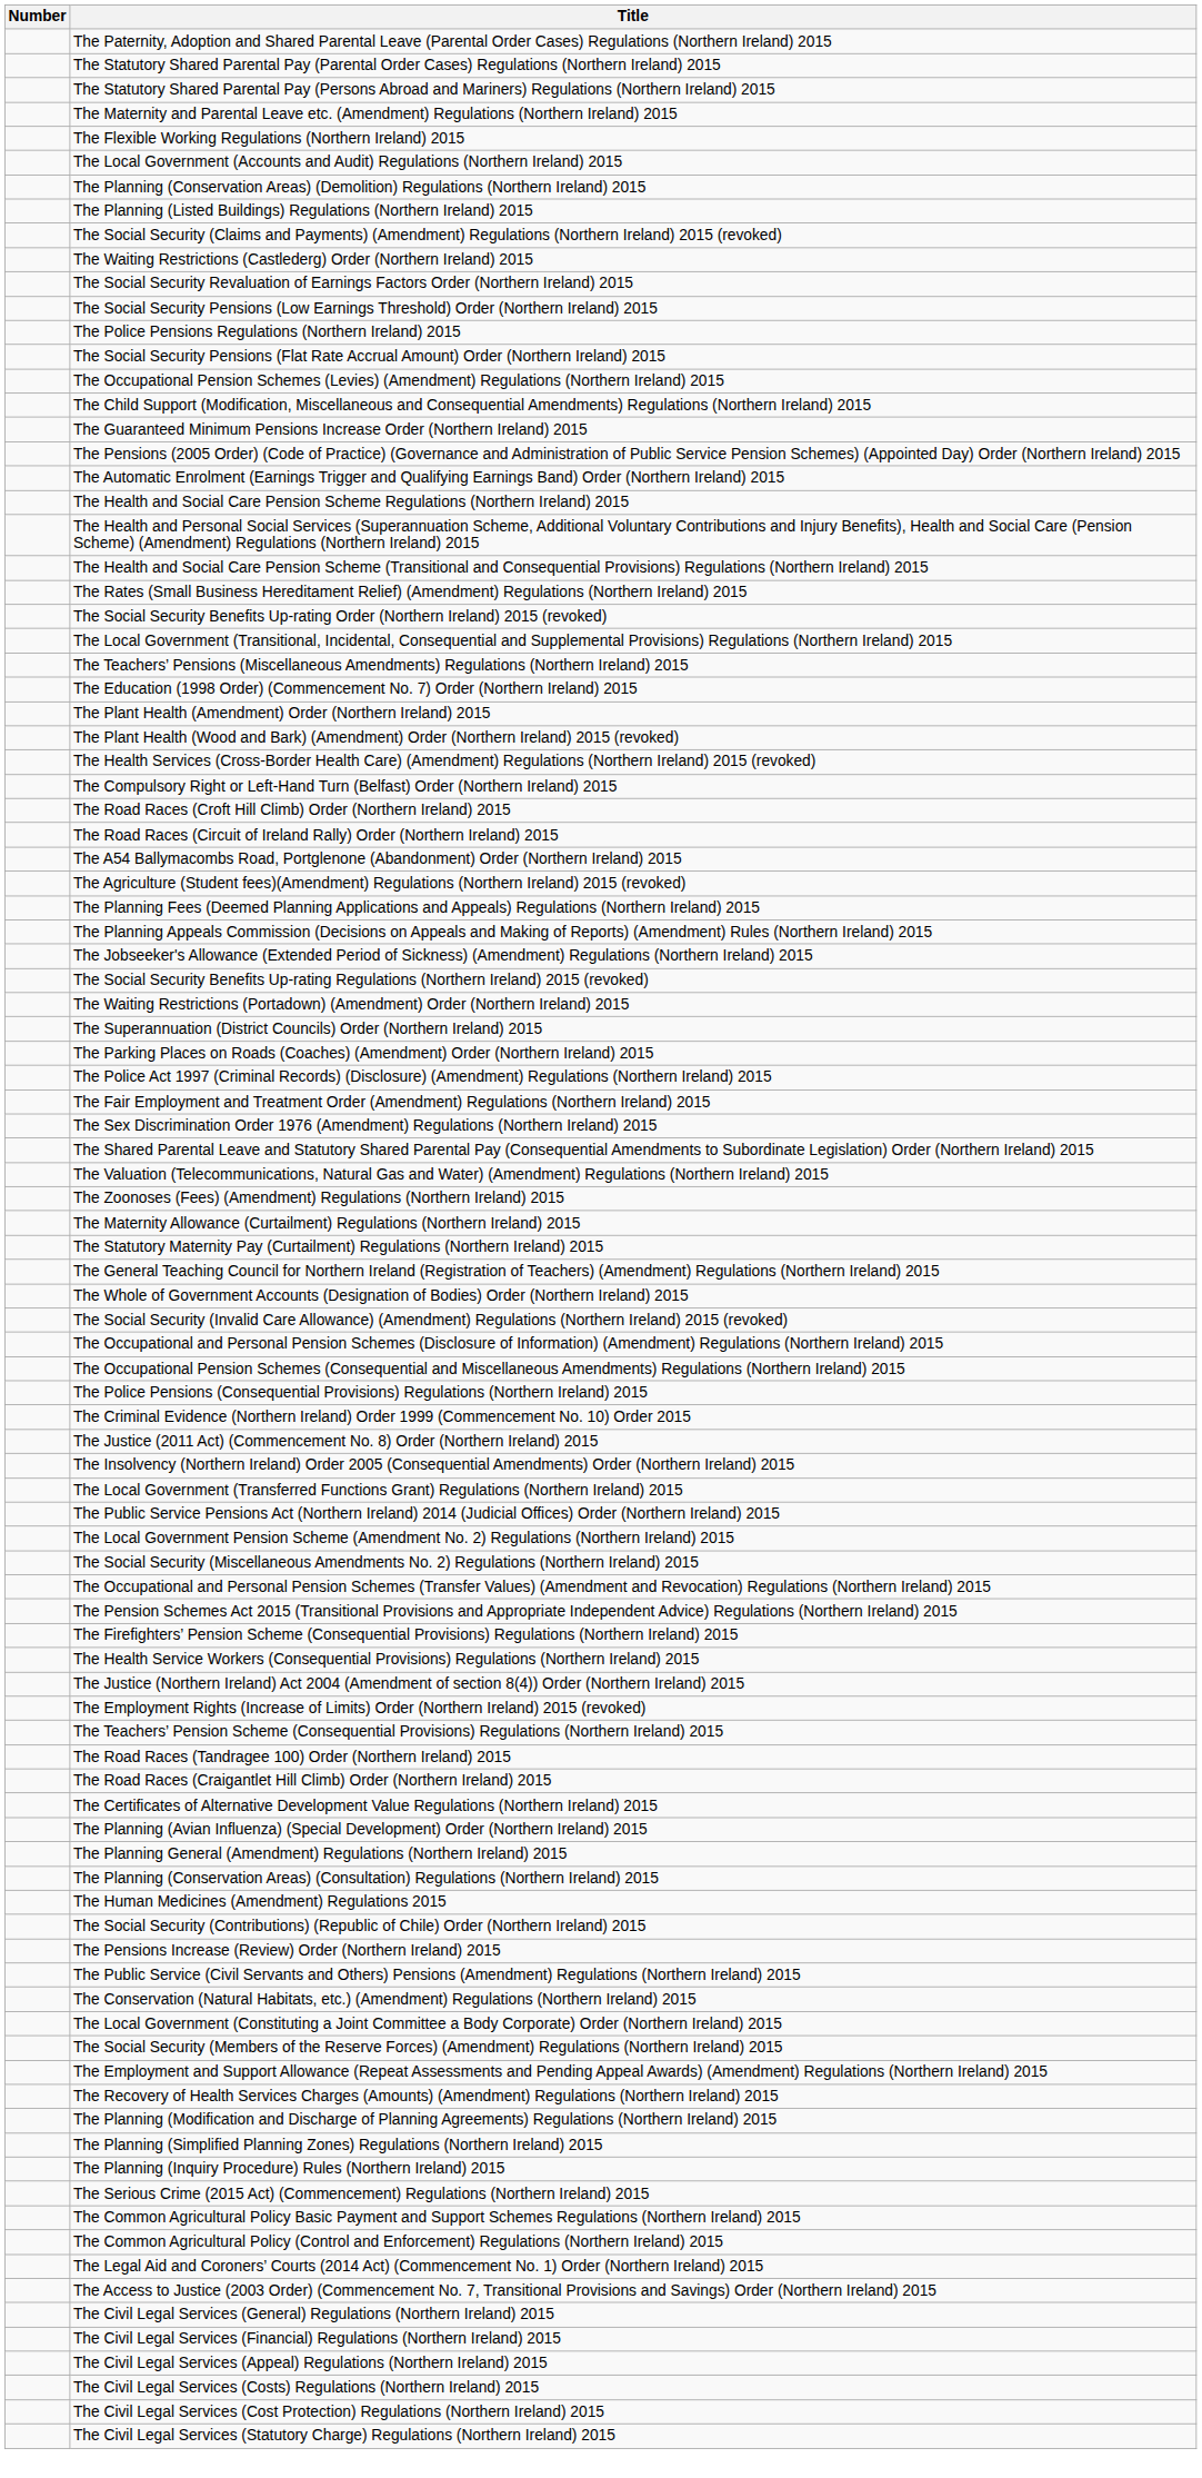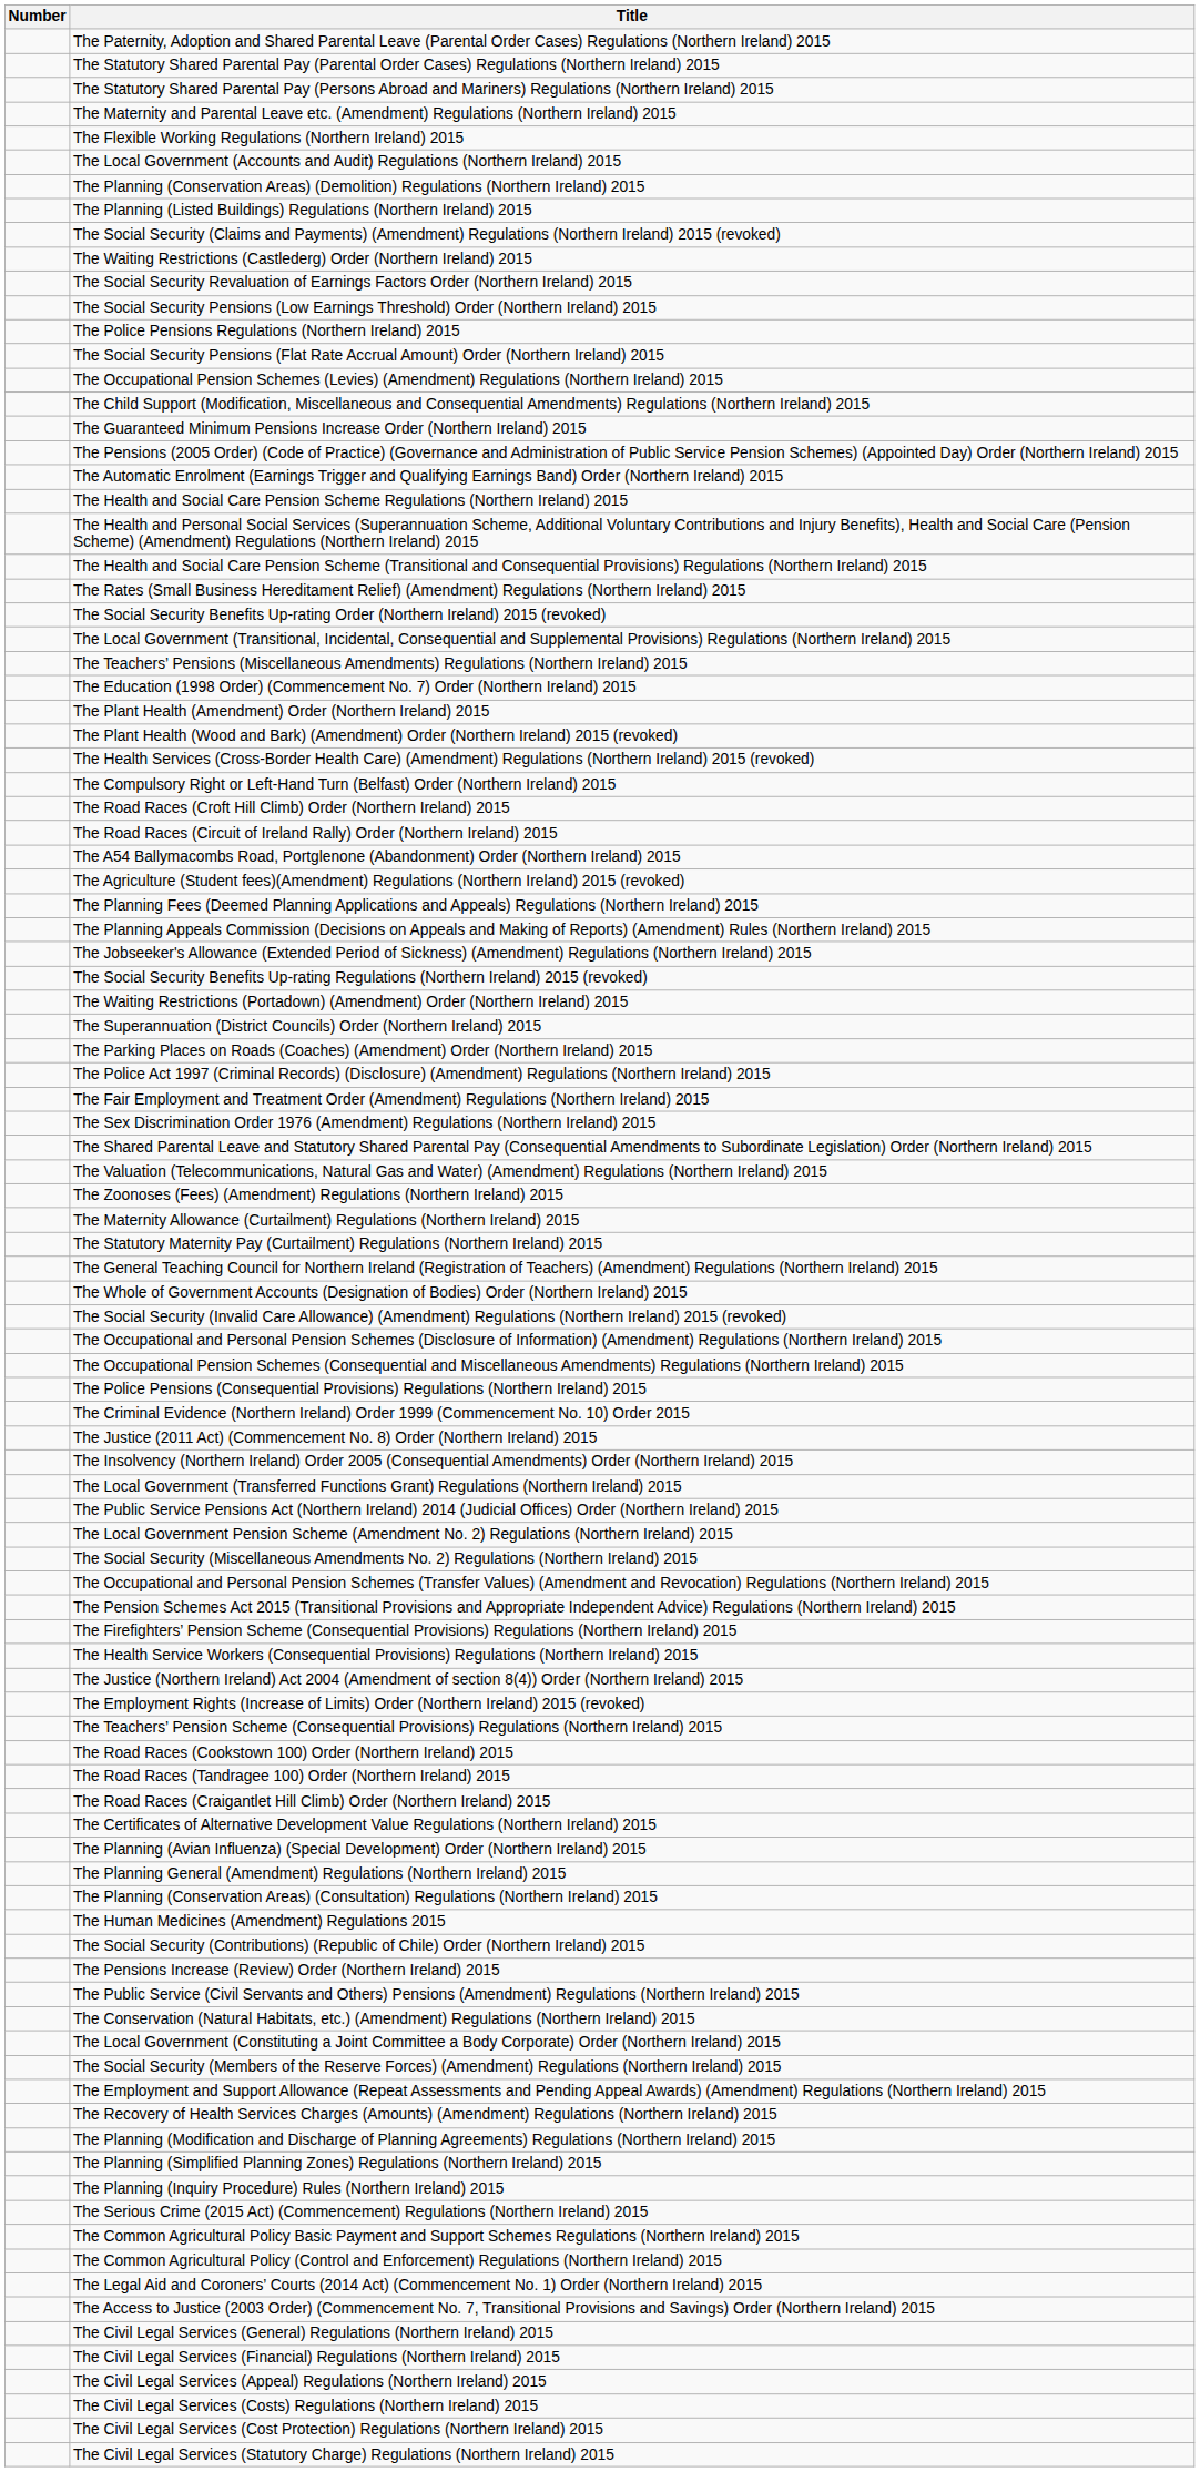 <table class="wikitable collapsible">
 <tr>
 <th>Number</th>
 <th>Title</th>
 </tr>
 <tr>
 <td></td>
 <td>The Paternity, Adoption and Shared Parental Leave (Parental Order Cases) Regulations (Northern Ireland) 2015</td>
 </tr>
 <tr>
 <td></td>
 <td>The Statutory Shared Parental Pay (Parental Order Cases) Regulations (Northern Ireland) 2015</td>
 </tr>
 <tr>
 <td></td>
 <td>The Statutory Shared Parental Pay (Persons Abroad and Mariners) Regulations (Northern Ireland) 2015</td>
 </tr>
 <tr>
 <td></td>
 <td>The Maternity and Parental Leave etc. (Amendment) Regulations (Northern Ireland) 2015</td>
 </tr>
 <tr>
 <td></td>
 <td>The Flexible Working Regulations (Northern Ireland) 2015</td>
 </tr>
 <tr>
 <td></td>
 <td>The Local Government (Accounts and Audit) Regulations (Northern Ireland) 2015</td>
 </tr>
 <tr>
 <td></td>
 <td>The Planning (Conservation Areas) (Demolition) Regulations (Northern Ireland) 2015</td>
 </tr>
 <tr>
 <td></td>
 <td>The Planning (Listed Buildings) Regulations (Northern Ireland) 2015</td>
 </tr>
 <tr>
 <td></td>
 <td>The Social Security (Claims and Payments) (Amendment) Regulations (Northern Ireland) 2015 (revoked)</td>
 </tr>
 <tr>
 <td></td>
 <td>The Waiting Restrictions (Castlederg) Order (Northern Ireland) 2015</td>
 </tr>
 <tr>
 <td></td>
 <td>The Social Security Revaluation of Earnings Factors Order (Northern Ireland) 2015</td>
 </tr>
 <tr>
 <td></td>
 <td>The Social Security Pensions (Low Earnings Threshold) Order (Northern Ireland) 2015</td>
 </tr>
 <tr>
 <td></td>
 <td>The Police Pensions Regulations (Northern Ireland) 2015</td>
 </tr>
 <tr>
 <td></td>
 <td>The Social Security Pensions (Flat Rate Accrual Amount) Order (Northern Ireland) 2015</td>
 </tr>
 <tr>
 <td></td>
 <td>The Occupational Pension Schemes (Levies) (Amendment) Regulations (Northern Ireland) 2015</td>
 </tr>
 <tr>
 <td></td>
 <td>The Child Support (Modification, Miscellaneous and Consequential Amendments) Regulations (Northern Ireland) 2015</td>
 </tr>
 <tr>
 <td></td>
 <td>The Guaranteed Minimum Pensions Increase Order (Northern Ireland) 2015</td>
 </tr>
 <tr>
 <td></td>
 <td>The Pensions (2005 Order) (Code of Practice) (Governance and Administration of Public Service Pension Schemes) (Appointed Day) Order (Northern Ireland) 2015</td>
 </tr>
 <tr>
 <td></td>
 <td>The Automatic Enrolment (Earnings Trigger and Qualifying Earnings Band) Order (Northern Ireland) 2015</td>
 </tr>
 <tr>
 <td></td>
 <td>The Health and Social Care Pension Scheme Regulations (Northern Ireland) 2015</td>
 </tr>
 <tr>
 <td></td>
 <td>The Health and Personal Social Services (Superannuation Scheme, Additional Voluntary Contributions and Injury Benefits), Health and Social Care (Pension Scheme) (Amendment) Regulations (Northern Ireland) 2015</td>
 </tr>
 <tr>
 <td></td>
 <td>The Health and Social Care Pension Scheme (Transitional and Consequential Provisions) Regulations (Northern Ireland) 2015</td>
 </tr>
 <tr>
 <td></td>
 <td>The Rates (Small Business Hereditament Relief) (Amendment) Regulations (Northern Ireland) 2015</td>
 </tr>
 <tr>
 <td></td>
 <td>The Social Security Benefits Up-rating Order (Northern Ireland) 2015 (revoked)</td>
 </tr>
 <tr>
 <td></td>
 <td>The Local Government (Transitional, Incidental, Consequential and Supplemental Provisions) Regulations (Northern Ireland) 2015</td>
 </tr>
 <tr>
 <td></td>
 <td>The Teachers’ Pensions (Miscellaneous Amendments) Regulations (Northern Ireland) 2015</td>
 </tr>
 <tr>
 <td></td>
 <td>The Education (1998 Order) (Commencement No. 7) Order (Northern Ireland) 2015</td>
 </tr>
 <tr>
 <td></td>
 <td>The Plant Health (Amendment) Order (Northern Ireland) 2015</td>
 </tr>
 <tr>
 <td></td>
 <td>The Plant Health (Wood and Bark) (Amendment) Order (Northern Ireland) 2015 (revoked)</td>
 </tr>
 <tr>
 <td></td>
 <td>The Health Services (Cross-Border Health Care) (Amendment) Regulations (Northern Ireland) 2015 (revoked)</td>
 </tr>
 <tr>
 <td></td>
 <td>The Compulsory Right or Left-Hand Turn (Belfast) Order (Northern Ireland) 2015</td>
 </tr>
 <tr>
 <td></td>
 <td>The Road Races (Croft Hill Climb) Order (Northern Ireland) 2015</td>
 </tr>
 <tr>
 <td></td>
 <td>The Road Races (Circuit of Ireland Rally) Order (Northern Ireland) 2015</td>
 </tr>
 <tr>
 <td></td>
 <td>The A54 Ballymacombs Road, Portglenone (Abandonment) Order (Northern Ireland) 2015</td>
 </tr>
 <tr>
 <td></td>
 <td>The Agriculture (Student fees)(Amendment) Regulations (Northern Ireland) 2015 (revoked)</td>
 </tr>
 <tr>
 <td></td>
 <td>The Planning Fees (Deemed Planning Applications and Appeals) Regulations (Northern Ireland) 2015</td>
 </tr>
 <tr>
 <td></td>
 <td>The Planning Appeals Commission (Decisions on Appeals and Making of Reports) (Amendment) Rules (Northern Ireland) 2015</td>
 </tr>
 <tr>
 <td></td>
 <td>The Jobseeker's Allowance (Extended Period of Sickness) (Amendment) Regulations (Northern Ireland) 2015</td>
 </tr>
 <tr>
 <td></td>
 <td>The Social Security Benefits Up-rating Regulations (Northern Ireland) 2015 (revoked)</td>
 </tr>
 <tr>
 <td></td>
 <td>The Waiting Restrictions (Portadown) (Amendment) Order (Northern Ireland) 2015</td>
 </tr>
 <tr>
 <td></td>
 <td>The Superannuation (District Councils) Order (Northern Ireland) 2015</td>
 </tr>
 <tr>
 <td></td>
 <td>The Parking Places on Roads (Coaches) (Amendment) Order (Northern Ireland) 2015</td>
 </tr>
 <tr>
 <td></td>
 <td>The Police Act 1997 (Criminal Records) (Disclosure) (Amendment) Regulations (Northern Ireland) 2015</td>
 </tr>
 <tr>
 <td></td>
 <td>The Fair Employment and Treatment Order (Amendment) Regulations (Northern Ireland) 2015</td>
 </tr>
 <tr>
 <td></td>
 <td>The Sex Discrimination Order 1976 (Amendment) Regulations (Northern Ireland) 2015</td>
 </tr>
 <tr>
 <td></td>
 <td>The Shared Parental Leave and Statutory Shared Parental Pay (Consequential Amendments to Subordinate Legislation) Order (Northern Ireland) 2015</td>
 </tr>
 <tr>
 <td></td>
 <td>The Valuation (Telecommunications, Natural Gas and Water) (Amendment) Regulations (Northern Ireland) 2015</td>
 </tr>
 <tr>
 <td></td>
 <td>The Zoonoses (Fees) (Amendment) Regulations (Northern Ireland) 2015</td>
 </tr>
 <tr>
 <td></td>
 <td>The Maternity Allowance (Curtailment) Regulations (Northern Ireland) 2015</td>
 </tr>
 <tr>
 <td></td>
 <td>The Statutory Maternity Pay (Curtailment) Regulations (Northern Ireland) 2015</td>
 </tr>
 <tr>
 <td></td>
 <td>The General Teaching Council for Northern Ireland (Registration of Teachers) (Amendment) Regulations (Northern Ireland) 2015</td>
 </tr>
 <tr>
 <td></td>
 <td>The Whole of Government Accounts (Designation of Bodies) Order (Northern Ireland) 2015</td>
 </tr>
 <tr>
 <td></td>
 <td>The Social Security (Invalid Care Allowance) (Amendment) Regulations (Northern Ireland) 2015 (revoked)</td>
 </tr>
 <tr>
 <td></td>
 <td>The Occupational and Personal Pension Schemes (Disclosure of Information) (Amendment) Regulations (Northern Ireland) 2015</td>
 </tr>
 <tr>
 <td></td>
 <td>The Occupational Pension Schemes (Consequential and Miscellaneous Amendments) Regulations (Northern Ireland) 2015</td>
 </tr>
 <tr>
 <td></td>
 <td>The Police Pensions (Consequential Provisions) Regulations (Northern Ireland) 2015</td>
 </tr>
 <tr>
 <td></td>
 <td>The Criminal Evidence (Northern Ireland) Order 1999 (Commencement No. 10) Order 2015</td>
 </tr>
 <tr>
 <td></td>
 <td>The Justice (2011 Act) (Commencement No. 8) Order (Northern Ireland) 2015</td>
 </tr>
 <tr>
 <td></td>
 <td>The Insolvency (Northern Ireland) Order 2005 (Consequential Amendments) Order (Northern Ireland) 2015</td>
 </tr>
 <tr>
 <td></td>
 <td>The Local Government (Transferred Functions Grant) Regulations (Northern Ireland) 2015</td>
 </tr>
 <tr>
 <td></td>
 <td>The Public Service Pensions Act (Northern Ireland) 2014 (Judicial Offices) Order (Northern Ireland) 2015</td>
 </tr>
 <tr>
 <td></td>
 <td>The Local Government Pension Scheme (Amendment No. 2) Regulations (Northern Ireland) 2015</td>
 </tr>
 <tr>
 <td></td>
 <td>The Social Security (Miscellaneous Amendments No. 2) Regulations (Northern Ireland) 2015</td>
 </tr>
 <tr>
 <td></td>
 <td>The Occupational and Personal Pension Schemes (Transfer Values) (Amendment and Revocation) Regulations (Northern Ireland) 2015</td>
 </tr>
 <tr>
 <td></td>
 <td>The Pension Schemes Act 2015 (Transitional Provisions and Appropriate Independent Advice) Regulations (Northern Ireland) 2015</td>
 </tr>
 <tr>
 <td></td>
 <td>The Firefighters’ Pension Scheme (Consequential Provisions) Regulations (Northern Ireland) 2015</td>
 </tr>
 <tr>
 <td></td>
 <td>The Health Service Workers (Consequential Provisions) Regulations (Northern Ireland) 2015</td>
 </tr>
 <tr>
 <td></td>
 <td>The Justice (Northern Ireland) Act 2004 (Amendment of section 8(4)) Order (Northern Ireland) 2015</td>
 </tr>
 <tr>
 <td></td>
 <td>The Employment Rights (Increase of Limits) Order (Northern Ireland) 2015 (revoked)</td>
 </tr>
 <tr>
 <td></td>
 <td>The Teachers’ Pension Scheme (Consequential Provisions) Regulations (Northern Ireland) 2015</td>
 </tr>
 <tr>
 <td></td>
+<td>The Road Races (Cookstown 100) Order (Northern Ireland) 2015</td>
+</tr>
+<tr>
+<td></td>
 <td>The Road Races (Tandragee 100) Order (Northern Ireland) 2015</td>
 </tr>
 <tr>
 <td></td>
 <td>The Road Races (Craigantlet Hill Climb) Order (Northern Ireland) 2015</td>
 </tr>
 <tr>
 <td></td>
 <td>The Certificates of Alternative Development Value Regulations (Northern Ireland) 2015</td>
 </tr>
 <tr>
 <td></td>
 <td>The Planning (Avian Influenza) (Special Development) Order (Northern Ireland) 2015</td>
 </tr>
 <tr>
 <td></td>
 <td>The Planning General (Amendment) Regulations (Northern Ireland) 2015</td>
 </tr>
 <tr>
 <td></td>
 <td>The Planning (Conservation Areas) (Consultation) Regulations (Northern Ireland) 2015</td>
 </tr>
 <tr>
 <td></td>
 <td>The Human Medicines (Amendment) Regulations 2015</td>
 </tr>
 <tr>
 <td></td>
 <td>The Social Security (Contributions) (Republic of Chile) Order (Northern Ireland) 2015</td>
 </tr>
 <tr>
 <td></td>
 <td>The Pensions Increase (Review) Order (Northern Ireland) 2015</td>
 </tr>
 <tr>
 <td></td>
 <td>The Public Service (Civil Servants and Others) Pensions (Amendment) Regulations (Northern Ireland) 2015</td>
 </tr>
 <tr>
 <td></td>
 <td>The Conservation (Natural Habitats, etc.) (Amendment) Regulations (Northern Ireland) 2015</td>
 </tr>
 <tr>
 <td></td>
 <td>The Local Government (Constituting a Joint Committee a Body Corporate) Order (Northern Ireland) 2015</td>
 </tr>
 <tr>
 <td></td>
 <td>The Social Security (Members of the Reserve Forces) (Amendment) Regulations (Northern Ireland) 2015</td>
 </tr>
 <tr>
 <td></td>
 <td>The Employment and Support Allowance (Repeat Assessments and Pending Appeal Awards) (Amendment) Regulations (Northern Ireland) 2015</td>
 </tr>
 <tr>
 <td></td>
 <td>The Recovery of Health Services Charges (Amounts) (Amendment) Regulations (Northern Ireland) 2015</td>
 </tr>
 <tr>
 <td></td>
 <td>The Planning (Modification and Discharge of Planning Agreements) Regulations (Northern Ireland) 2015</td>
 </tr>
 <tr>
 <td></td>
 <td>The Planning (Simplified Planning Zones) Regulations (Northern Ireland) 2015</td>
 </tr>
 <tr>
 <td></td>
 <td>The Planning (Inquiry Procedure) Rules (Northern Ireland) 2015</td>
 </tr>
 <tr>
 <td></td>
 <td>The Serious Crime (2015 Act) (Commencement) Regulations (Northern Ireland) 2015</td>
 </tr>
 <tr>
 <td></td>
 <td>The Common Agricultural Policy Basic Payment and Support Schemes Regulations (Northern Ireland) 2015</td>
 </tr>
 <tr>
 <td></td>
 <td>The Common Agricultural Policy (Control and Enforcement) Regulations (Northern Ireland) 2015</td>
 </tr>
 <tr>
 <td></td>
 <td>The Legal Aid and Coroners’ Courts (2014 Act) (Commencement No. 1) Order (Northern Ireland) 2015</td>
 </tr>
 <tr>
 <td></td>
 <td>The Access to Justice (2003 Order) (Commencement No. 7, Transitional Provisions and Savings) Order (Northern Ireland) 2015</td>
 </tr>
 <tr>
 <td></td>
 <td>The Civil Legal Services (General) Regulations (Northern Ireland) 2015</td>
 </tr>
 <tr>
 <td></td>
 <td>The Civil Legal Services (Financial) Regulations (Northern Ireland) 2015</td>
 </tr>
 <tr>
 <td></td>
 <td>The Civil Legal Services (Appeal) Regulations (Northern Ireland) 2015</td>
 </tr>
 <tr>
 <td></td>
 <td>The Civil Legal Services (Costs) Regulations (Northern Ireland) 2015</td>
 </tr>
 <tr>
 <td></td>
 <td>The Civil Legal Services (Cost Protection) Regulations (Northern Ireland) 2015</td>
 </tr>
 <tr>
 <td></td>
 <td>The Civil Legal Services (Statutory Charge) Regulations (Northern Ireland) 2015</td>
 </tr>
 </table>
